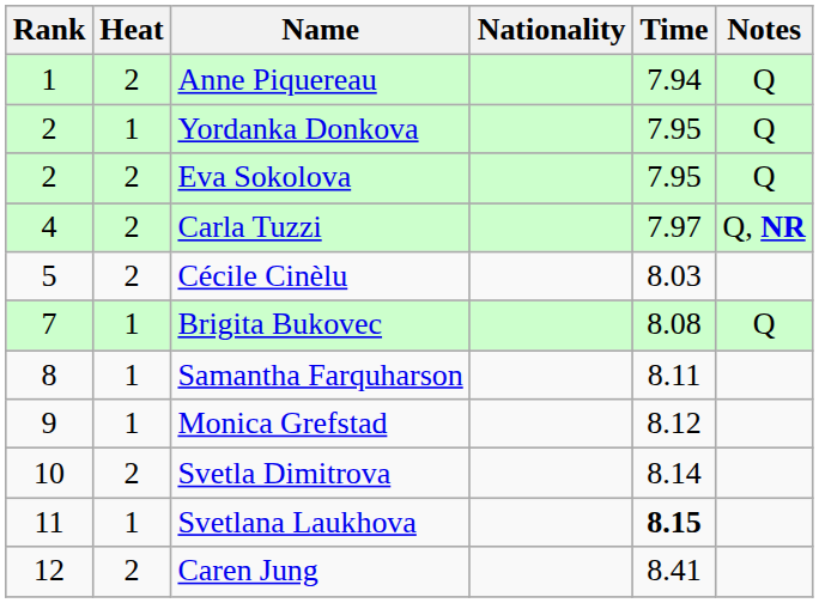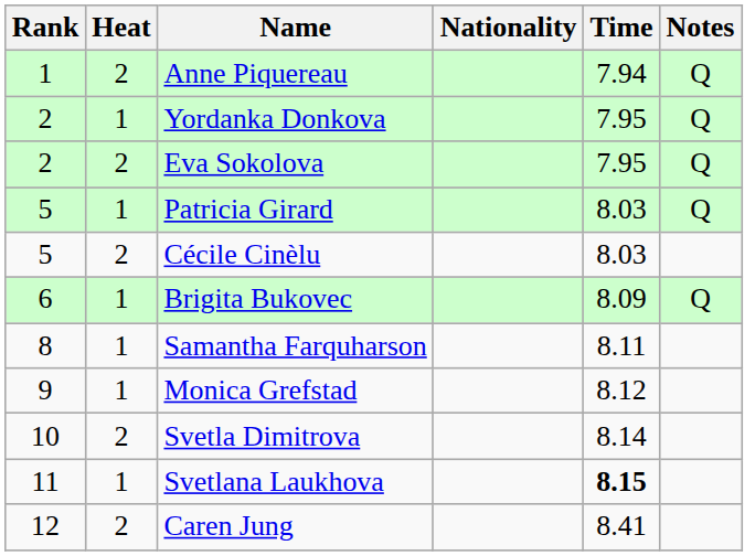 <table class="wikitable sortable" style="text-align:center">
 <tr>
 <th>Rank</th>
 <th>Heat</th>
 <th>Name</th>
 <th>Nationality</th>
 <th>Time</th>
 <th>Notes</th>
 </tr>
 <tr bgcolor=ccffcc>
 <td>1</td>
 <td>2</td>
 <td align="left"><a href='#'>Anne Piquereau</a></td>
 <td align=left></td>
 <td>7.94</td>
 <td>Q</td>
 </tr>
 <tr bgcolor=ccffcc>
 <td>2</td>
 <td>1</td>
 <td align="left"><a href='#'>Yordanka Donkova</a></td>
 <td align=left></td>
 <td>7.95</td>
 <td>Q</td>
 </tr>
 <tr bgcolor=ccffcc>
 <td>2</td>
 <td>2</td>
 <td align="left"><a href='#'>Eva Sokolova</a></td>
 <td align=left></td>
 <td>7.95</td>
 <td>Q</td>
 </tr>
 <tr bgcolor=ccffcc>
-<td>4</td>
-<td>2</td>
-<td align="left"><a href='#'>Carla Tuzzi</a></td>
+<td>5</td>
+<td>1</td>
+<td align="left"><a href='#'>Patricia Girard</a></td>
 <td align=left></td>
-<td>7.97</td>
-<td>Q, <strong><a href='#'>NR</a></strong></td>
+<td>8.03</td>
+<td>Q</td>
 </tr>
 <tr>
 <td>5</td>
 <td>2</td>
 <td align="left"><a href='#'>Cécile Cinèlu</a></td>
 <td align=left></td>
 <td>8.03</td>
 <td></td>
 </tr>
 <tr bgcolor=ccffcc>
-<td>7</td>
+<td>6</td>
 <td>1</td>
 <td align="left"><a href='#'>Brigita Bukovec</a></td>
 <td align=left></td>
-<td>8.08</td>
+<td>8.09</td>
 <td>Q</td>
 </tr>
 <tr>
 <td>8</td>
 <td>1</td>
 <td align="left"><a href='#'>Samantha Farquharson</a></td>
 <td align=left></td>
 <td>8.11</td>
 <td></td>
 </tr>
 <tr>
 <td>9</td>
 <td>1</td>
 <td align="left"><a href='#'>Monica Grefstad</a></td>
 <td align=left></td>
 <td>8.12</td>
 <td></td>
 </tr>
 <tr>
 <td>10</td>
 <td>2</td>
 <td align="left"><a href='#'>Svetla Dimitrova</a></td>
 <td align=left></td>
 <td>8.14</td>
 <td></td>
 </tr>
 <tr>
 <td>11</td>
 <td>1</td>
 <td align="left"><a href='#'>Svetlana Laukhova</a></td>
 <td align=left></td>
 <td><strong>8.15</strong></td>
 <td></td>
 </tr>
 <tr>
 <td>12</td>
 <td>2</td>
 <td align="left"><a href='#'>Caren Jung</a></td>
 <td align=left></td>
 <td>8.41</td>
 <td></td>
 </tr>
 </table>
